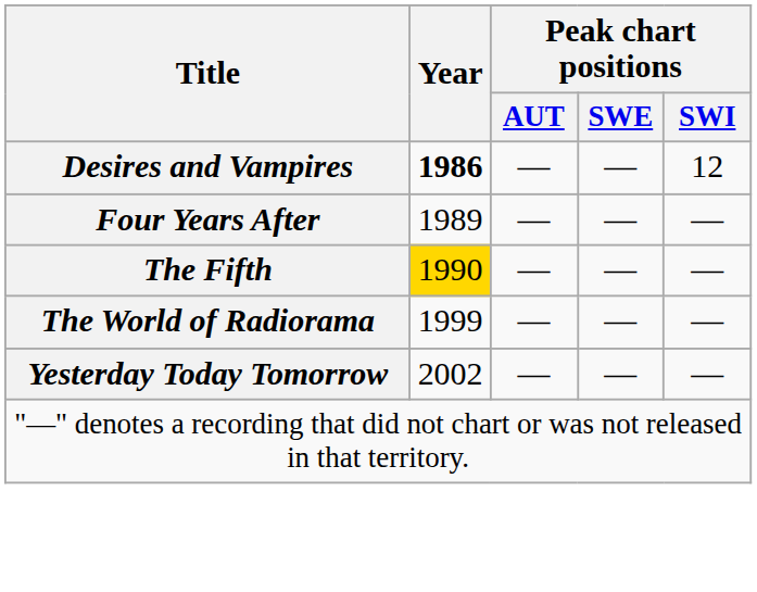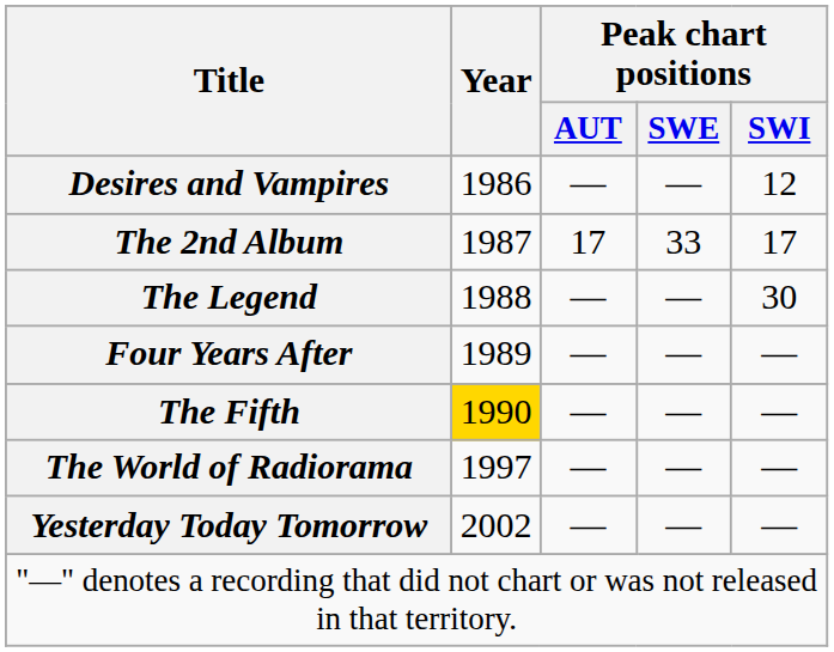 <table class="wikitable plainrowheaders" style="text-align:center;">
 <tr>
 <th scope="col" rowspan="2" style="width:12em;">Title</th>
 <th scope="col" rowspan="2" style="width:1em;">Year</th>
 <th scope="col" colspan="3">Peak chart positions</th>
 </tr>
 <tr>
 <th scope="col" style="width:2.5em;font-size:90%;"><a href='#'>AUT</a><br></th>
 <th scope="col" style="width:2.5em;font-size:90%;"><a href='#'>SWE</a><br></th>
 <th scope="col" style="width:2.5em;font-size:90%;"><a href='#'>SWI</a><br></th>
 </tr>
 <tr>
 <th scope="row"><em>Desires and Vampires</em></th>
-<td><strong>1986</strong></td>
+<td>1986</td>
 <td>—</td>
 <td>—</td>
 <td>12</td>
+</tr>
+<tr>
+<th scope="row"><em>The 2nd Album</em></th>
+<td>1987</td>
+<td>17</td>
+<td>33</td>
+<td>17</td>
+</tr>
+<tr>
+<th scope="row"><em>The Legend</em></th>
+<td>1988</td>
+<td>—</td>
+<td>—</td>
+<td>30</td>
 </tr>
 <tr>
 <th scope="row"><em>Four Years After</em></th>
 <td>1989</td>
 <td>—</td>
 <td>—</td>
 <td>—</td>
 </tr>
 <tr>
 <th scope="row"><em>The Fifth</em></th>
 <td style="background: gold;">1990</td>
 <td>—</td>
 <td>—</td>
 <td>—</td>
 </tr>
 <tr>
 <th scope="row"><em>The World of Radiorama</em></th>
-<td>1999</td>
+<td>1997</td>
 <td>—</td>
 <td>—</td>
 <td>—</td>
 </tr>
 <tr>
 <th scope="row"><em>Yesterday Today Tomorrow</em></th>
 <td>2002</td>
 <td>—</td>
 <td>—</td>
 <td>—</td>
 </tr>
 <tr>
 <td colspan="5" style="font-size:90%">"—" denotes a recording that did not chart or was not released in that territory.</td>
 </tr>
 </table>
